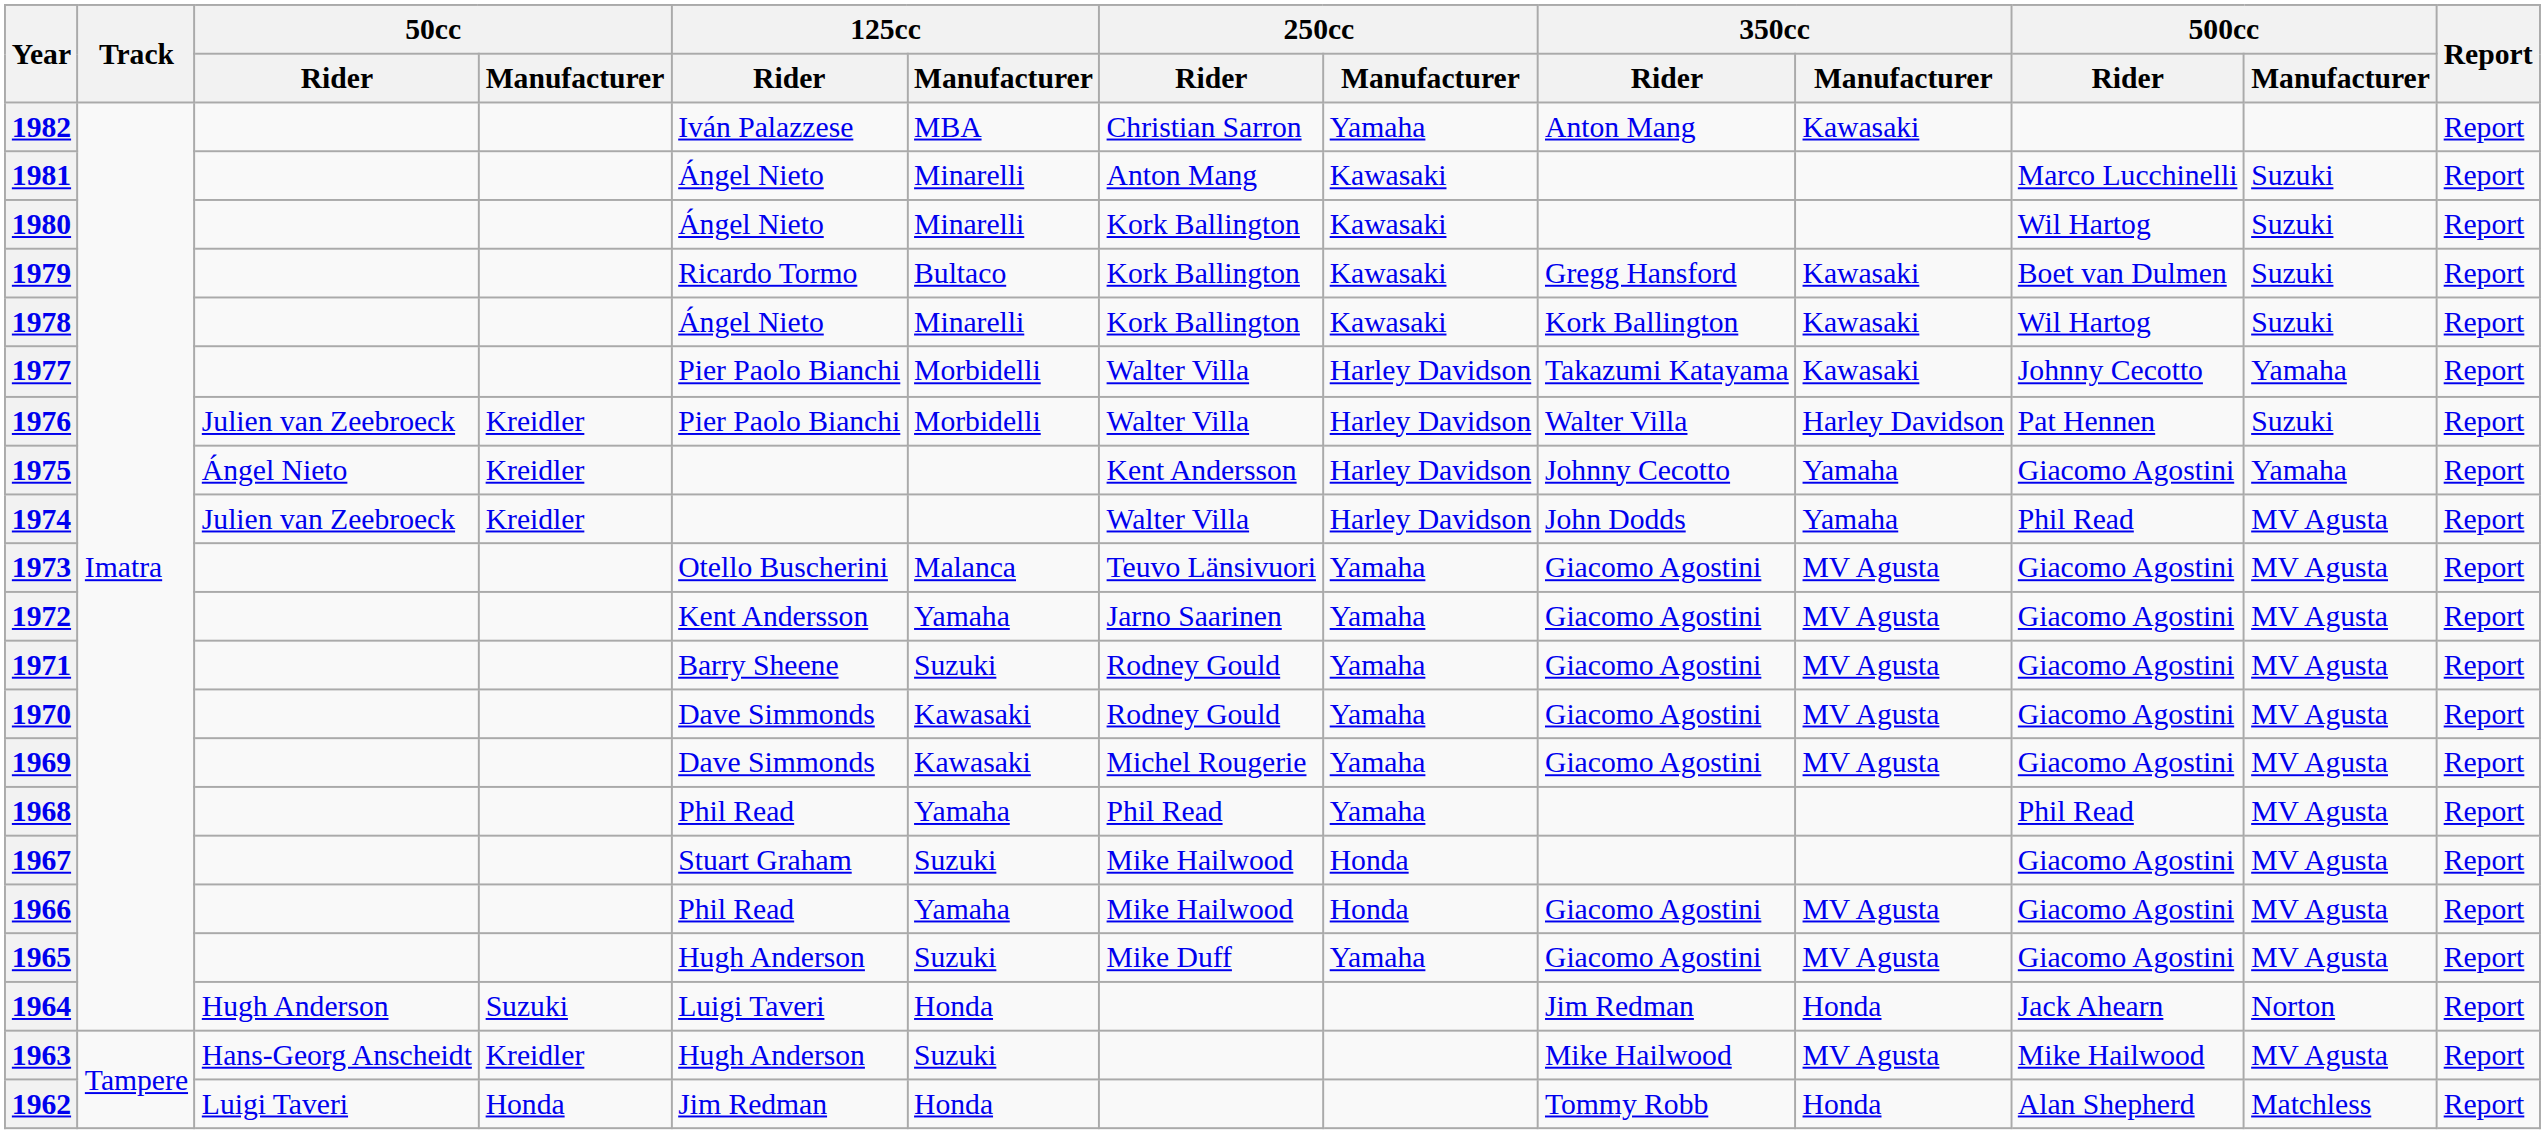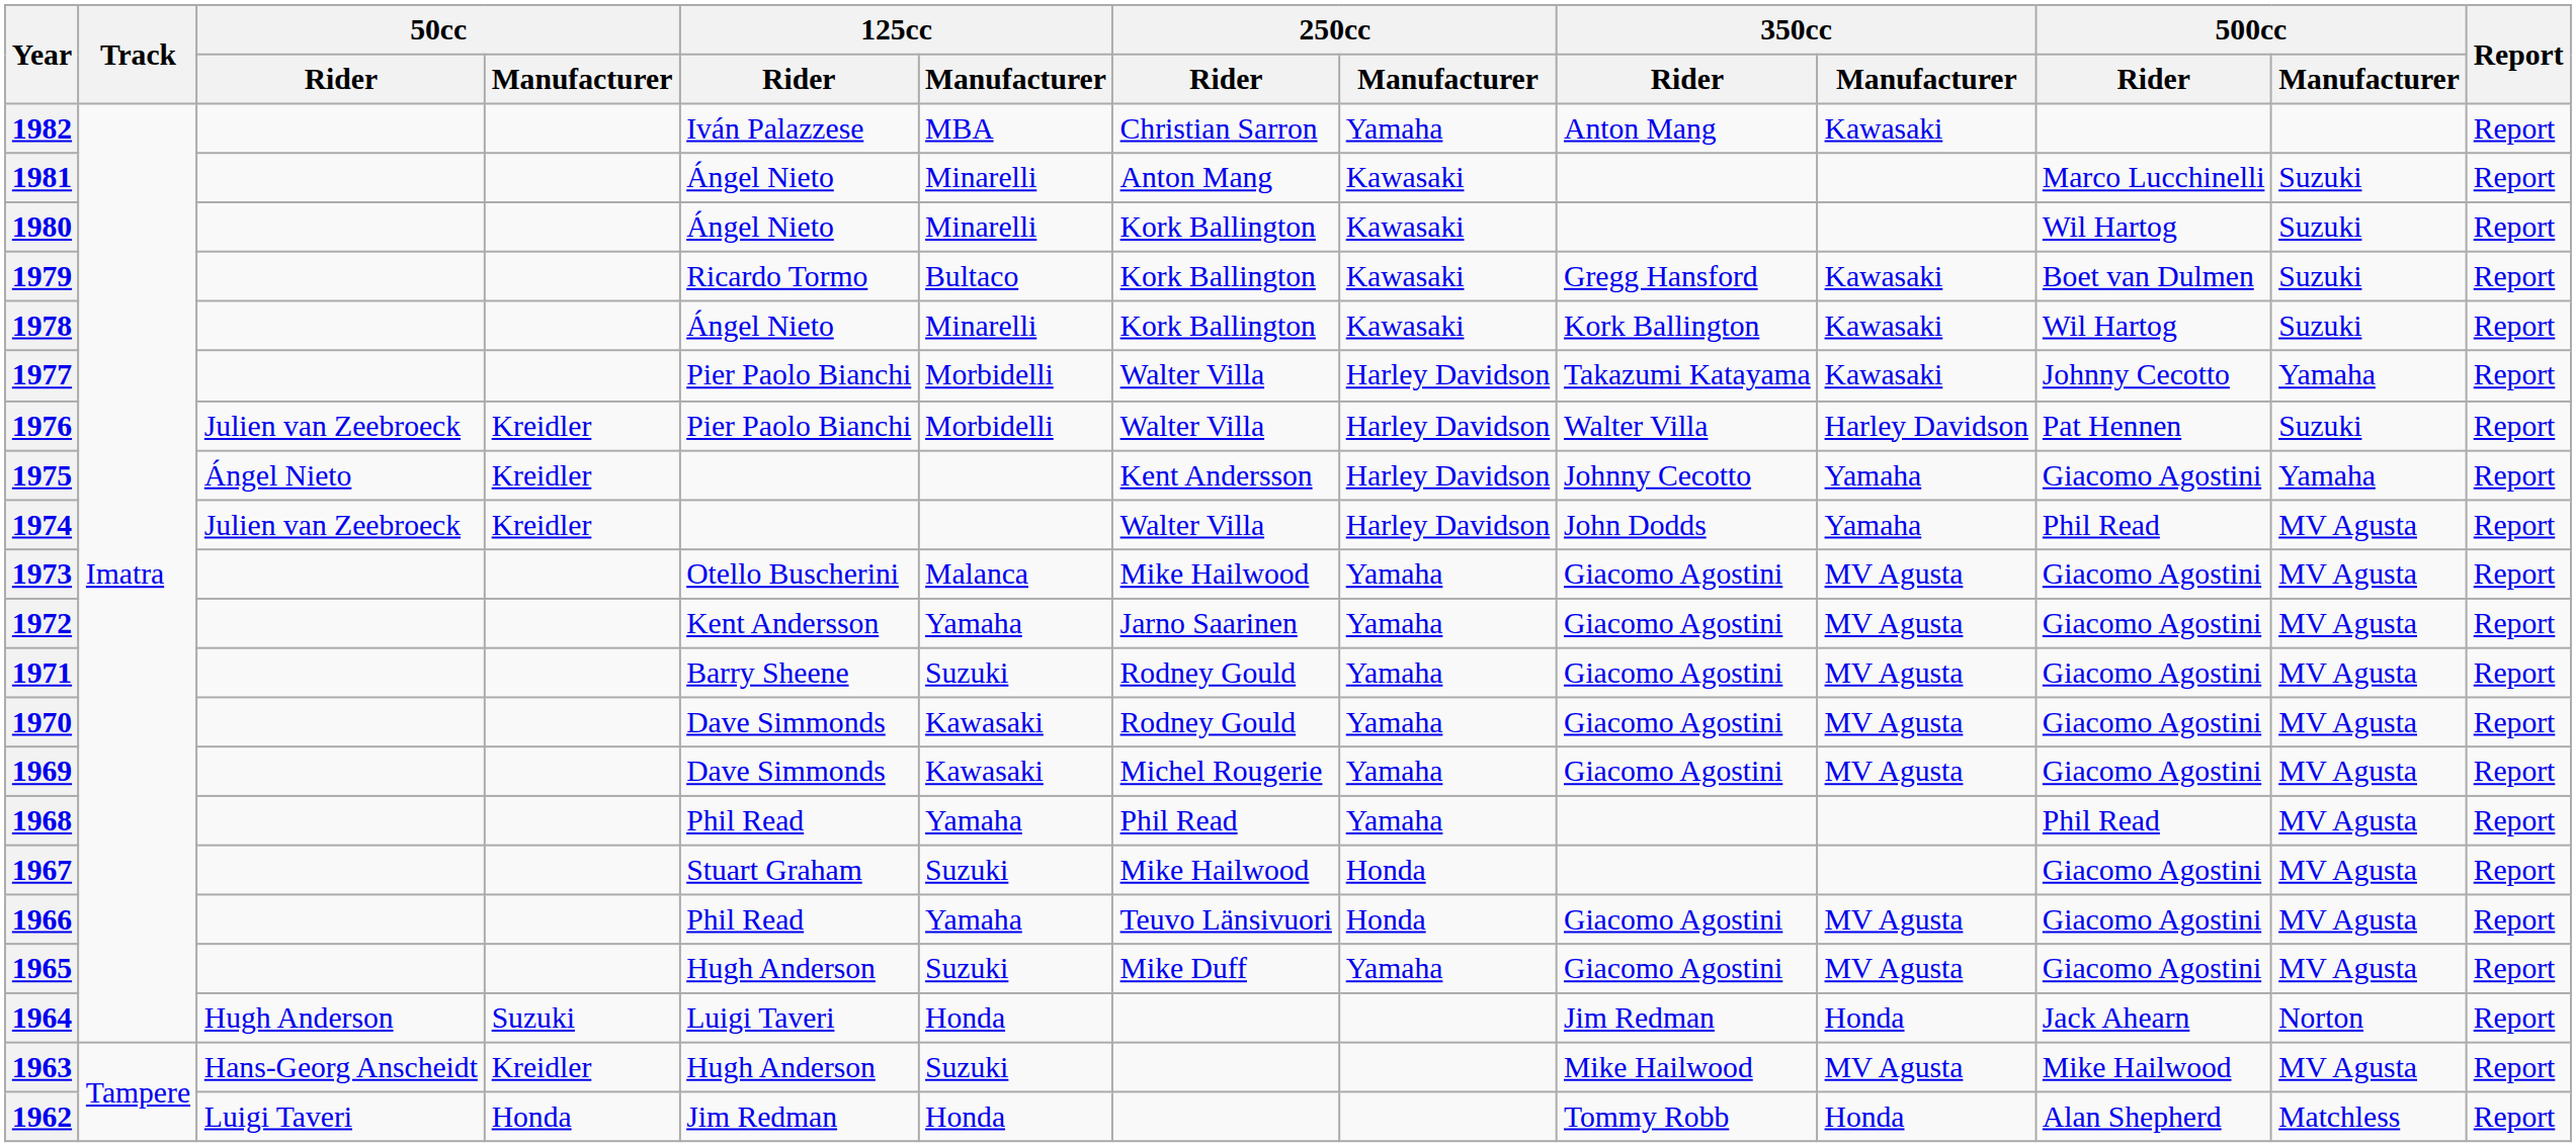 <table class="wikitable" style="font-size: 95%;">
 <tr>
 <th rowspan=2>Year</th>
 <th rowspan=2>Track</th>
 <th colspan=2>50cc</th>
 <th colspan=2>125cc</th>
 <th colspan=2>250cc</th>
 <th colspan=2>350cc</th>
 <th colspan=2>500cc</th>
 <th rowspan=2>Report</th>
 </tr>
 <tr>
 <th>Rider</th>
 <th>Manufacturer</th>
 <th>Rider</th>
 <th>Manufacturer</th>
 <th>Rider</th>
 <th>Manufacturer</th>
 <th>Rider</th>
 <th>Manufacturer</th>
 <th>Rider</th>
 <th>Manufacturer</th>
 </tr>
 <tr>
 <th><a href='#'>1982</a></th>
 <td rowspan="19"><a href='#'>Imatra</a></td>
 <td></td>
 <td></td>
 <td> <a href='#'>Iván Palazzese</a></td>
 <td><a href='#'>MBA</a></td>
 <td> <a href='#'>Christian Sarron</a></td>
 <td><a href='#'>Yamaha</a></td>
 <td> <a href='#'>Anton Mang</a></td>
 <td><a href='#'>Kawasaki</a></td>
 <td></td>
 <td></td>
 <td><a href='#'>Report</a></td>
 </tr>
 <tr>
 <th><a href='#'>1981</a></th>
 <td></td>
 <td></td>
 <td> <a href='#'>Ángel Nieto</a></td>
 <td><a href='#'>Minarelli</a></td>
 <td> <a href='#'>Anton Mang</a></td>
 <td><a href='#'>Kawasaki</a></td>
 <td></td>
 <td></td>
 <td> <a href='#'>Marco Lucchinelli</a></td>
 <td><a href='#'>Suzuki</a></td>
 <td><a href='#'>Report</a></td>
 </tr>
 <tr>
 <th><a href='#'>1980</a></th>
 <td></td>
 <td></td>
 <td> <a href='#'>Ángel Nieto</a></td>
 <td><a href='#'>Minarelli</a></td>
 <td> <a href='#'>Kork Ballington</a></td>
 <td><a href='#'>Kawasaki</a></td>
 <td></td>
 <td></td>
 <td> <a href='#'>Wil Hartog</a></td>
 <td><a href='#'>Suzuki</a></td>
 <td><a href='#'>Report</a></td>
 </tr>
 <tr>
 <th><a href='#'>1979</a></th>
 <td></td>
 <td></td>
 <td> <a href='#'>Ricardo Tormo</a></td>
 <td><a href='#'>Bultaco</a></td>
 <td> <a href='#'>Kork Ballington</a></td>
 <td><a href='#'>Kawasaki</a></td>
 <td> <a href='#'>Gregg Hansford</a></td>
 <td><a href='#'>Kawasaki</a></td>
 <td> <a href='#'>Boet van Dulmen</a></td>
 <td><a href='#'>Suzuki</a></td>
 <td><a href='#'>Report</a></td>
 </tr>
 <tr>
 <th><a href='#'>1978</a></th>
 <td></td>
 <td></td>
 <td> <a href='#'>Ángel Nieto</a></td>
 <td><a href='#'>Minarelli</a></td>
 <td> <a href='#'>Kork Ballington</a></td>
 <td><a href='#'>Kawasaki</a></td>
 <td> <a href='#'>Kork Ballington</a></td>
 <td><a href='#'>Kawasaki</a></td>
 <td> <a href='#'>Wil Hartog</a></td>
 <td><a href='#'>Suzuki</a></td>
 <td><a href='#'>Report</a></td>
 </tr>
 <tr>
 <th><a href='#'>1977</a></th>
 <td></td>
 <td></td>
 <td> <a href='#'>Pier Paolo Bianchi</a></td>
 <td><a href='#'>Morbidelli</a></td>
 <td> <a href='#'>Walter Villa</a></td>
 <td><a href='#'>Harley Davidson</a></td>
 <td> <a href='#'>Takazumi Katayama</a></td>
 <td><a href='#'>Kawasaki</a></td>
 <td> <a href='#'>Johnny Cecotto</a></td>
 <td><a href='#'>Yamaha</a></td>
 <td><a href='#'>Report</a></td>
 </tr>
 <tr>
 <th><a href='#'>1976</a></th>
 <td> <a href='#'>Julien van Zeebroeck</a></td>
 <td><a href='#'>Kreidler</a></td>
 <td> <a href='#'>Pier Paolo Bianchi</a></td>
 <td><a href='#'>Morbidelli</a></td>
 <td> <a href='#'>Walter Villa</a></td>
 <td><a href='#'>Harley Davidson</a></td>
 <td> <a href='#'>Walter Villa</a></td>
 <td><a href='#'>Harley Davidson</a></td>
 <td> <a href='#'>Pat Hennen</a></td>
 <td><a href='#'>Suzuki</a></td>
 <td><a href='#'>Report</a></td>
 </tr>
 <tr>
 <th><a href='#'>1975</a></th>
 <td> <a href='#'>Ángel Nieto</a></td>
 <td><a href='#'>Kreidler</a></td>
 <td></td>
 <td></td>
 <td> <a href='#'>Kent Andersson</a></td>
 <td><a href='#'>Harley Davidson</a></td>
 <td> <a href='#'>Johnny Cecotto</a></td>
 <td><a href='#'>Yamaha</a></td>
 <td> <a href='#'>Giacomo Agostini</a></td>
 <td><a href='#'>Yamaha</a></td>
 <td><a href='#'>Report</a></td>
 </tr>
 <tr>
 <th><a href='#'>1974</a></th>
 <td> <a href='#'>Julien van Zeebroeck</a></td>
 <td><a href='#'>Kreidler</a></td>
 <td></td>
 <td></td>
 <td> <a href='#'>Walter Villa</a></td>
 <td><a href='#'>Harley Davidson</a></td>
 <td> <a href='#'>John Dodds</a></td>
 <td><a href='#'>Yamaha</a></td>
 <td> <a href='#'>Phil Read</a></td>
 <td><a href='#'>MV Agusta</a></td>
 <td><a href='#'>Report</a></td>
 </tr>
 <tr>
 <th><a href='#'>1973</a></th>
 <td></td>
 <td></td>
 <td> <a href='#'>Otello Buscherini</a></td>
 <td><a href='#'>Malanca</a></td>
-<td> <a href='#'>Teuvo Länsivuori</a></td>
+<td> <a href='#'>Mike Hailwood</a></td>
 <td><a href='#'>Yamaha</a></td>
 <td> <a href='#'>Giacomo Agostini</a></td>
 <td><a href='#'>MV Agusta</a></td>
 <td> <a href='#'>Giacomo Agostini</a></td>
 <td><a href='#'>MV Agusta</a></td>
 <td><a href='#'>Report</a></td>
 </tr>
 <tr>
 <th><a href='#'>1972</a></th>
 <td></td>
 <td></td>
 <td> <a href='#'>Kent Andersson</a></td>
 <td><a href='#'>Yamaha</a></td>
 <td> <a href='#'>Jarno Saarinen</a></td>
 <td><a href='#'>Yamaha</a></td>
 <td> <a href='#'>Giacomo Agostini</a></td>
 <td><a href='#'>MV Agusta</a></td>
 <td> <a href='#'>Giacomo Agostini</a></td>
 <td><a href='#'>MV Agusta</a></td>
 <td><a href='#'>Report</a></td>
 </tr>
 <tr>
 <th><a href='#'>1971</a></th>
 <td></td>
 <td></td>
 <td> <a href='#'>Barry Sheene</a></td>
 <td><a href='#'>Suzuki</a></td>
 <td> <a href='#'>Rodney Gould</a></td>
 <td><a href='#'>Yamaha</a></td>
 <td> <a href='#'>Giacomo Agostini</a></td>
 <td><a href='#'>MV Agusta</a></td>
 <td> <a href='#'>Giacomo Agostini</a></td>
 <td><a href='#'>MV Agusta</a></td>
 <td><a href='#'>Report</a></td>
 </tr>
 <tr>
 <th><a href='#'>1970</a></th>
 <td></td>
 <td></td>
 <td> <a href='#'>Dave Simmonds</a></td>
 <td><a href='#'>Kawasaki</a></td>
 <td> <a href='#'>Rodney Gould</a></td>
 <td><a href='#'>Yamaha</a></td>
 <td> <a href='#'>Giacomo Agostini</a></td>
 <td><a href='#'>MV Agusta</a></td>
 <td> <a href='#'>Giacomo Agostini</a></td>
 <td><a href='#'>MV Agusta</a></td>
 <td><a href='#'>Report</a></td>
 </tr>
 <tr>
 <th><a href='#'>1969</a></th>
 <td></td>
 <td></td>
 <td> <a href='#'>Dave Simmonds</a></td>
 <td><a href='#'>Kawasaki</a></td>
 <td> <a href='#'>Michel Rougerie</a></td>
 <td><a href='#'>Yamaha</a></td>
 <td> <a href='#'>Giacomo Agostini</a></td>
 <td><a href='#'>MV Agusta</a></td>
 <td> <a href='#'>Giacomo Agostini</a></td>
 <td><a href='#'>MV Agusta</a></td>
 <td><a href='#'>Report</a></td>
 </tr>
 <tr>
 <th><a href='#'>1968</a></th>
 <td></td>
 <td></td>
 <td> <a href='#'>Phil Read</a></td>
 <td><a href='#'>Yamaha</a></td>
 <td> <a href='#'>Phil Read</a></td>
 <td><a href='#'>Yamaha</a></td>
 <td></td>
 <td></td>
 <td> <a href='#'>Phil Read</a></td>
 <td><a href='#'>MV Agusta</a></td>
 <td><a href='#'>Report</a></td>
 </tr>
 <tr>
 <th><a href='#'>1967</a></th>
 <td></td>
 <td></td>
 <td> <a href='#'>Stuart Graham</a></td>
 <td><a href='#'>Suzuki</a></td>
 <td> <a href='#'>Mike Hailwood</a></td>
 <td><a href='#'>Honda</a></td>
 <td></td>
 <td></td>
 <td> <a href='#'>Giacomo Agostini</a></td>
 <td><a href='#'>MV Agusta</a></td>
 <td><a href='#'>Report</a></td>
 </tr>
 <tr>
 <th><a href='#'>1966</a></th>
 <td></td>
 <td></td>
 <td> <a href='#'>Phil Read</a></td>
 <td><a href='#'>Yamaha</a></td>
-<td> <a href='#'>Mike Hailwood</a></td>
+<td> <a href='#'>Teuvo Länsivuori</a></td>
 <td><a href='#'>Honda</a></td>
 <td> <a href='#'>Giacomo Agostini</a></td>
 <td><a href='#'>MV Agusta</a></td>
 <td> <a href='#'>Giacomo Agostini</a></td>
 <td><a href='#'>MV Agusta</a></td>
 <td><a href='#'>Report</a></td>
 </tr>
 <tr>
 <th><a href='#'>1965</a></th>
 <td></td>
 <td></td>
 <td> <a href='#'>Hugh Anderson</a></td>
 <td><a href='#'>Suzuki</a></td>
 <td> <a href='#'>Mike Duff</a></td>
 <td><a href='#'>Yamaha</a></td>
 <td> <a href='#'>Giacomo Agostini</a></td>
 <td><a href='#'>MV Agusta</a></td>
 <td> <a href='#'>Giacomo Agostini</a></td>
 <td><a href='#'>MV Agusta</a></td>
 <td><a href='#'>Report</a></td>
 </tr>
 <tr>
 <th><a href='#'>1964</a></th>
 <td> <a href='#'>Hugh Anderson</a></td>
 <td><a href='#'>Suzuki</a></td>
 <td> <a href='#'>Luigi Taveri</a></td>
 <td><a href='#'>Honda</a></td>
 <td></td>
 <td></td>
 <td> <a href='#'>Jim Redman</a></td>
 <td><a href='#'>Honda</a></td>
 <td> <a href='#'>Jack Ahearn</a></td>
 <td><a href='#'>Norton</a></td>
 <td><a href='#'>Report</a></td>
 </tr>
 <tr>
 <th><a href='#'>1963</a></th>
 <td rowspan="2"><a href='#'>Tampere</a></td>
 <td> <a href='#'>Hans-Georg Anscheidt</a></td>
 <td><a href='#'>Kreidler</a></td>
 <td> <a href='#'>Hugh Anderson</a></td>
 <td><a href='#'>Suzuki</a></td>
 <td></td>
 <td></td>
 <td> <a href='#'>Mike Hailwood</a></td>
 <td><a href='#'>MV Agusta</a></td>
 <td> <a href='#'>Mike Hailwood</a></td>
 <td><a href='#'>MV Agusta</a></td>
 <td><a href='#'>Report</a></td>
 </tr>
 <tr>
 <th><a href='#'>1962</a></th>
 <td> <a href='#'>Luigi Taveri</a></td>
 <td><a href='#'>Honda</a></td>
 <td> <a href='#'>Jim Redman</a></td>
 <td><a href='#'>Honda</a></td>
 <td></td>
 <td></td>
 <td> <a href='#'>Tommy Robb</a></td>
 <td><a href='#'>Honda</a></td>
 <td> <a href='#'>Alan Shepherd</a></td>
 <td><a href='#'>Matchless</a></td>
 <td><a href='#'>Report</a></td>
 </tr>
 </table>
